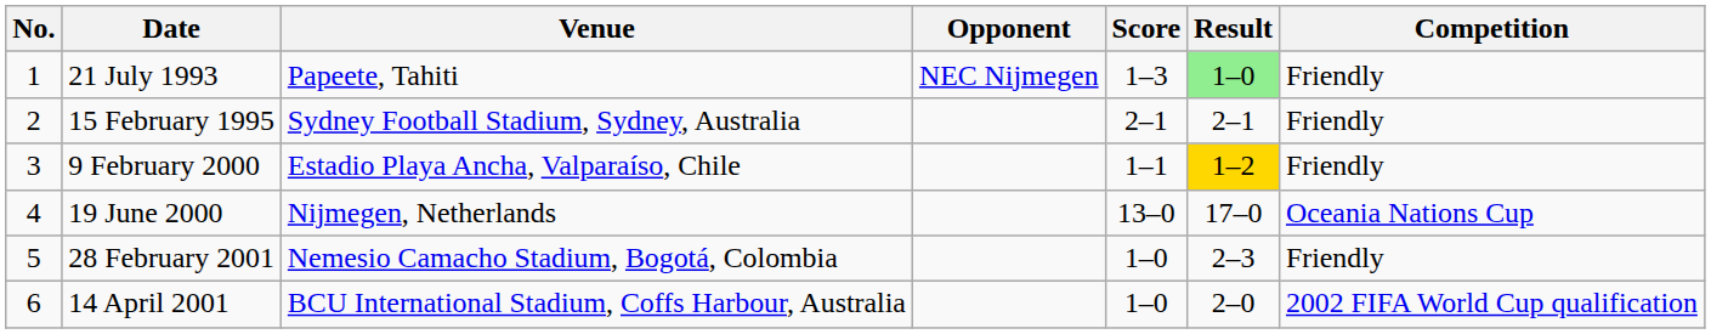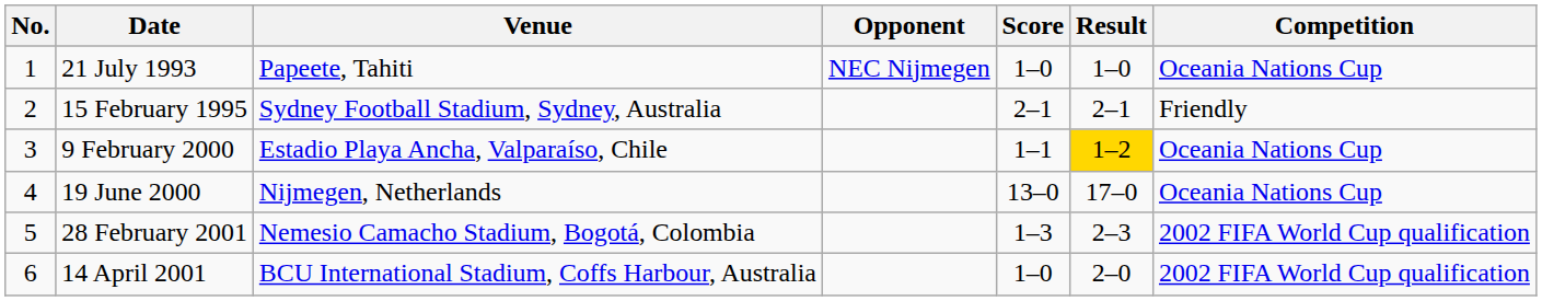 <table class="wikitable sortable">
 <tr>
 <th scope="col">No.</th>
 <th scope="col">Date</th>
 <th scope="col">Venue</th>
 <th scope="col">Opponent</th>
 <th scope="col">Score</th>
 <th scope="col">Result</th>
 <th scope="col">Competition</th>
 </tr>
 <tr>
 <td style="text-align:center">1</td>
 <td>21 July 1993</td>
 <td><a href='#'>Papeete</a>, Tahiti</td>
 <td> <a href='#'>NEC Nijmegen</a></td>
-<td style="text-align:center">1–3</td>
-<td style="background: lightgreen; text-align:center">1–0</td>
-<td>Friendly</td>
+<td style="text-align:center">1–0</td>
+<td style="text-align:center">1–0</td>
+<td><a href='#'>Oceania Nations Cup</a></td>
 </tr>
 <tr>
 <td style="text-align:center">2</td>
 <td>15 February 1995</td>
 <td><a href='#'>Sydney Football Stadium</a>, <a href='#'>Sydney</a>, Australia</td>
 <td></td>
 <td style="text-align:center">2–1</td>
 <td style="text-align:center">2–1</td>
 <td>Friendly</td>
 </tr>
 <tr>
 <td style="text-align:center">3</td>
 <td>9 February 2000</td>
 <td><a href='#'>Estadio Playa Ancha</a>, <a href='#'>Valparaíso</a>, Chile</td>
 <td></td>
 <td style="text-align:center">1–1</td>
 <td style="background: gold; text-align:center">1–2</td>
-<td>Friendly</td>
+<td><a href='#'>Oceania Nations Cup</a></td>
 </tr>
 <tr>
 <td style="text-align:center">4</td>
 <td>19 June 2000</td>
 <td><a href='#'>Nijmegen</a>, Netherlands</td>
 <td></td>
 <td style="text-align:center">13–0</td>
 <td style="text-align:center">17–0</td>
 <td><a href='#'>Oceania Nations Cup</a></td>
 </tr>
 <tr>
 <td style="text-align:center">5</td>
 <td>28 February 2001</td>
 <td><a href='#'>Nemesio Camacho Stadium</a>, <a href='#'>Bogotá</a>, Colombia</td>
 <td></td>
-<td style="text-align:center">1–0</td>
+<td style="text-align:center">1–3</td>
 <td style="text-align:center">2–3</td>
-<td>Friendly</td>
+<td><a href='#'>2002 FIFA World Cup qualification</a></td>
 </tr>
 <tr>
 <td style="text-align:center">6</td>
 <td>14 April 2001</td>
 <td><a href='#'>BCU International Stadium</a>, <a href='#'>Coffs Harbour</a>, Australia</td>
 <td></td>
 <td style="text-align:center">1–0</td>
 <td style="text-align:center">2–0</td>
 <td><a href='#'>2002 FIFA World Cup qualification</a></td>
 </tr>
 </table>
